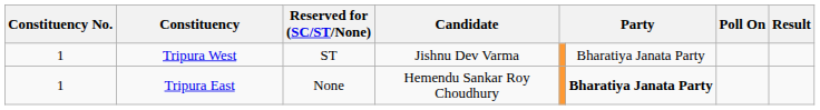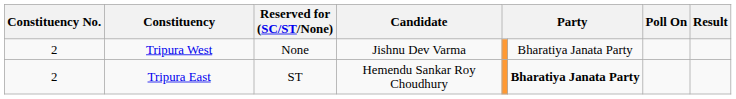 <table class="wikitable sortable" style="text-align:center">
 <tr>
 <th>Constituency No.</th>
 <th style="width:180px;">Constituency</th>
 <th>Reserved for<br>(<a href='#'>SC/ST</a>/None)</th>
 <th style="width:200px;">Candidate</th>
 <th colspan="2">Party</th>
 <th>Poll On</th>
 <th>Result</th>
 </tr>
 <tr>
-<td style="text-align:center;">1</td>
+<td style="text-align:center;">2</td>
 <td><a href='#'>Tripura West</a></td>
-<td>ST</td>
+<td>None</td>
 <td>Jishnu Dev Varma</td>
 <td bgcolor=#FF9933></td>
 <td>Bharatiya Janata Party</td>
 <td></td>
 <td></td>
 </tr>
 <tr>
-<td style="text-align:center;">1</td>
+<td style="text-align:center;">2</td>
 <td><a href='#'>Tripura East</a></td>
-<td>None</td>
+<td>ST</td>
 <td>Hemendu Sankar Roy Choudhury</td>
 <td bgcolor=#FF9933></td>
 <td><strong>Bharatiya Janata Party</strong></td>
 <td></td>
 <td></td>
 </tr>
 </table>
